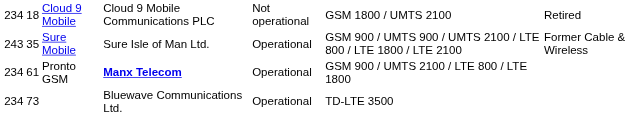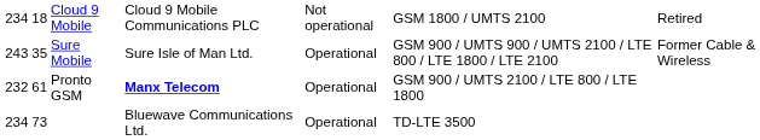 <table>
 <tr>
 <td>234</td>
 <td>18</td>
 <td><a href='#'>Cloud 9 Mobile</a></td>
 <td>Cloud 9 Mobile Communications PLC</td>
 <td>Not operational</td>
 <td>GSM 1800 / UMTS 2100</td>
 <td>Retired </td>
 </tr>
 <tr>
 <td>243</td>
 <td>35</td>
 <td><a href='#'>Sure Mobile</a></td>
 <td>Sure Isle of Man Ltd.</td>
 <td>Operational</td>
 <td>GSM 900 / UMTS 900 / UMTS 2100 / LTE 800 / LTE 1800 / LTE 2100</td>
 <td>Former Cable & Wireless </td>
 </tr>
 <tr>
-<td>234</td>
+<td>232</td>
 <td>61</td>
 <td>Pronto GSM</td>
 <td><strong><a href='#'>Manx Telecom</a></strong></td>
 <td>Operational</td>
 <td>GSM 900 / UMTS 2100 / LTE 800 / LTE 1800</td>
 <td></td>
 </tr>
 <tr>
 <td>234</td>
 <td>73</td>
 <td></td>
 <td>Bluewave Communications Ltd.</td>
 <td>Operational</td>
 <td>TD-LTE 3500</td>
 <td></td>
 </tr>
 </table>
